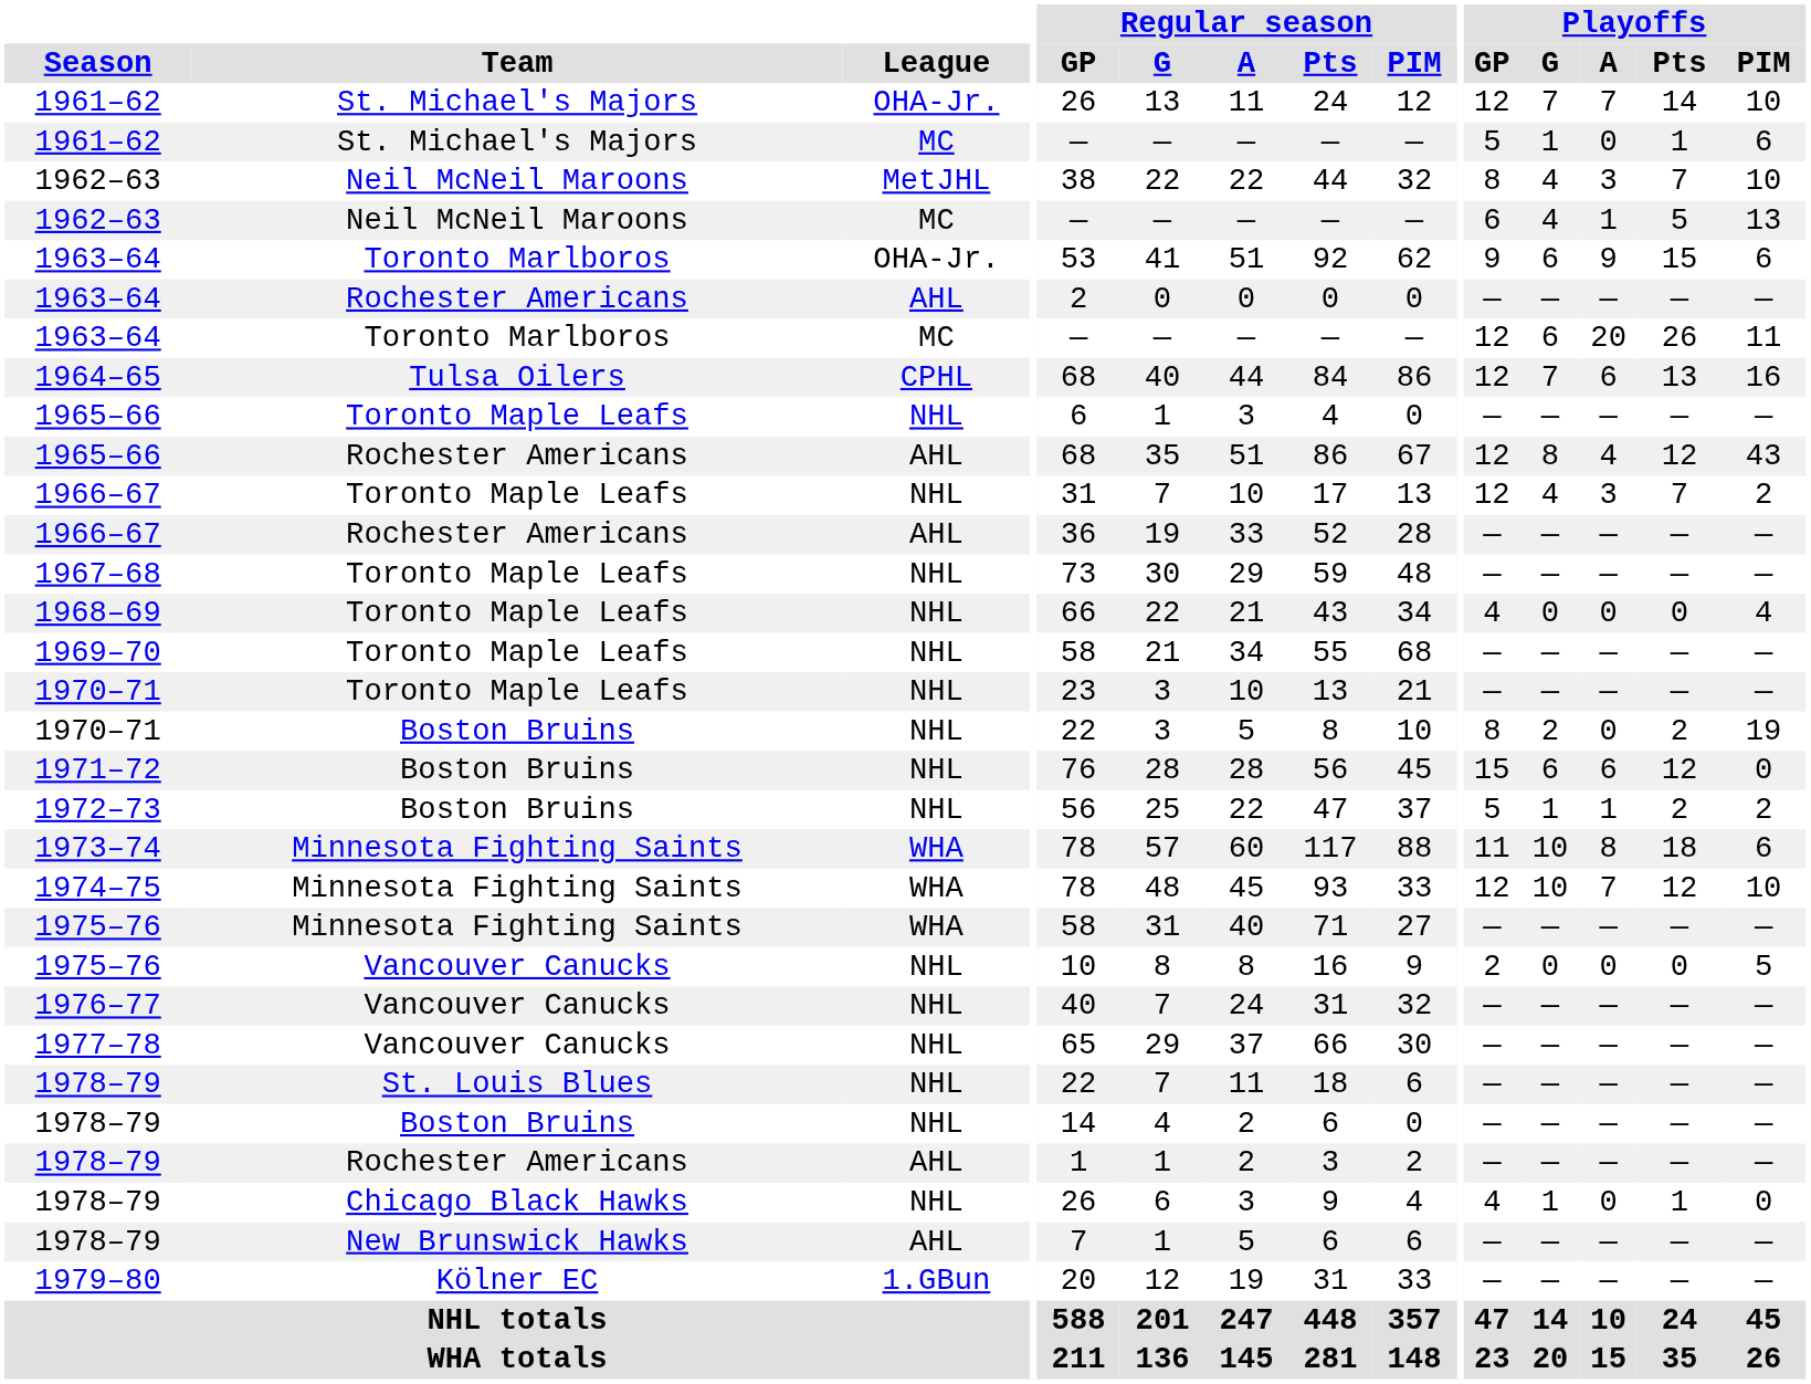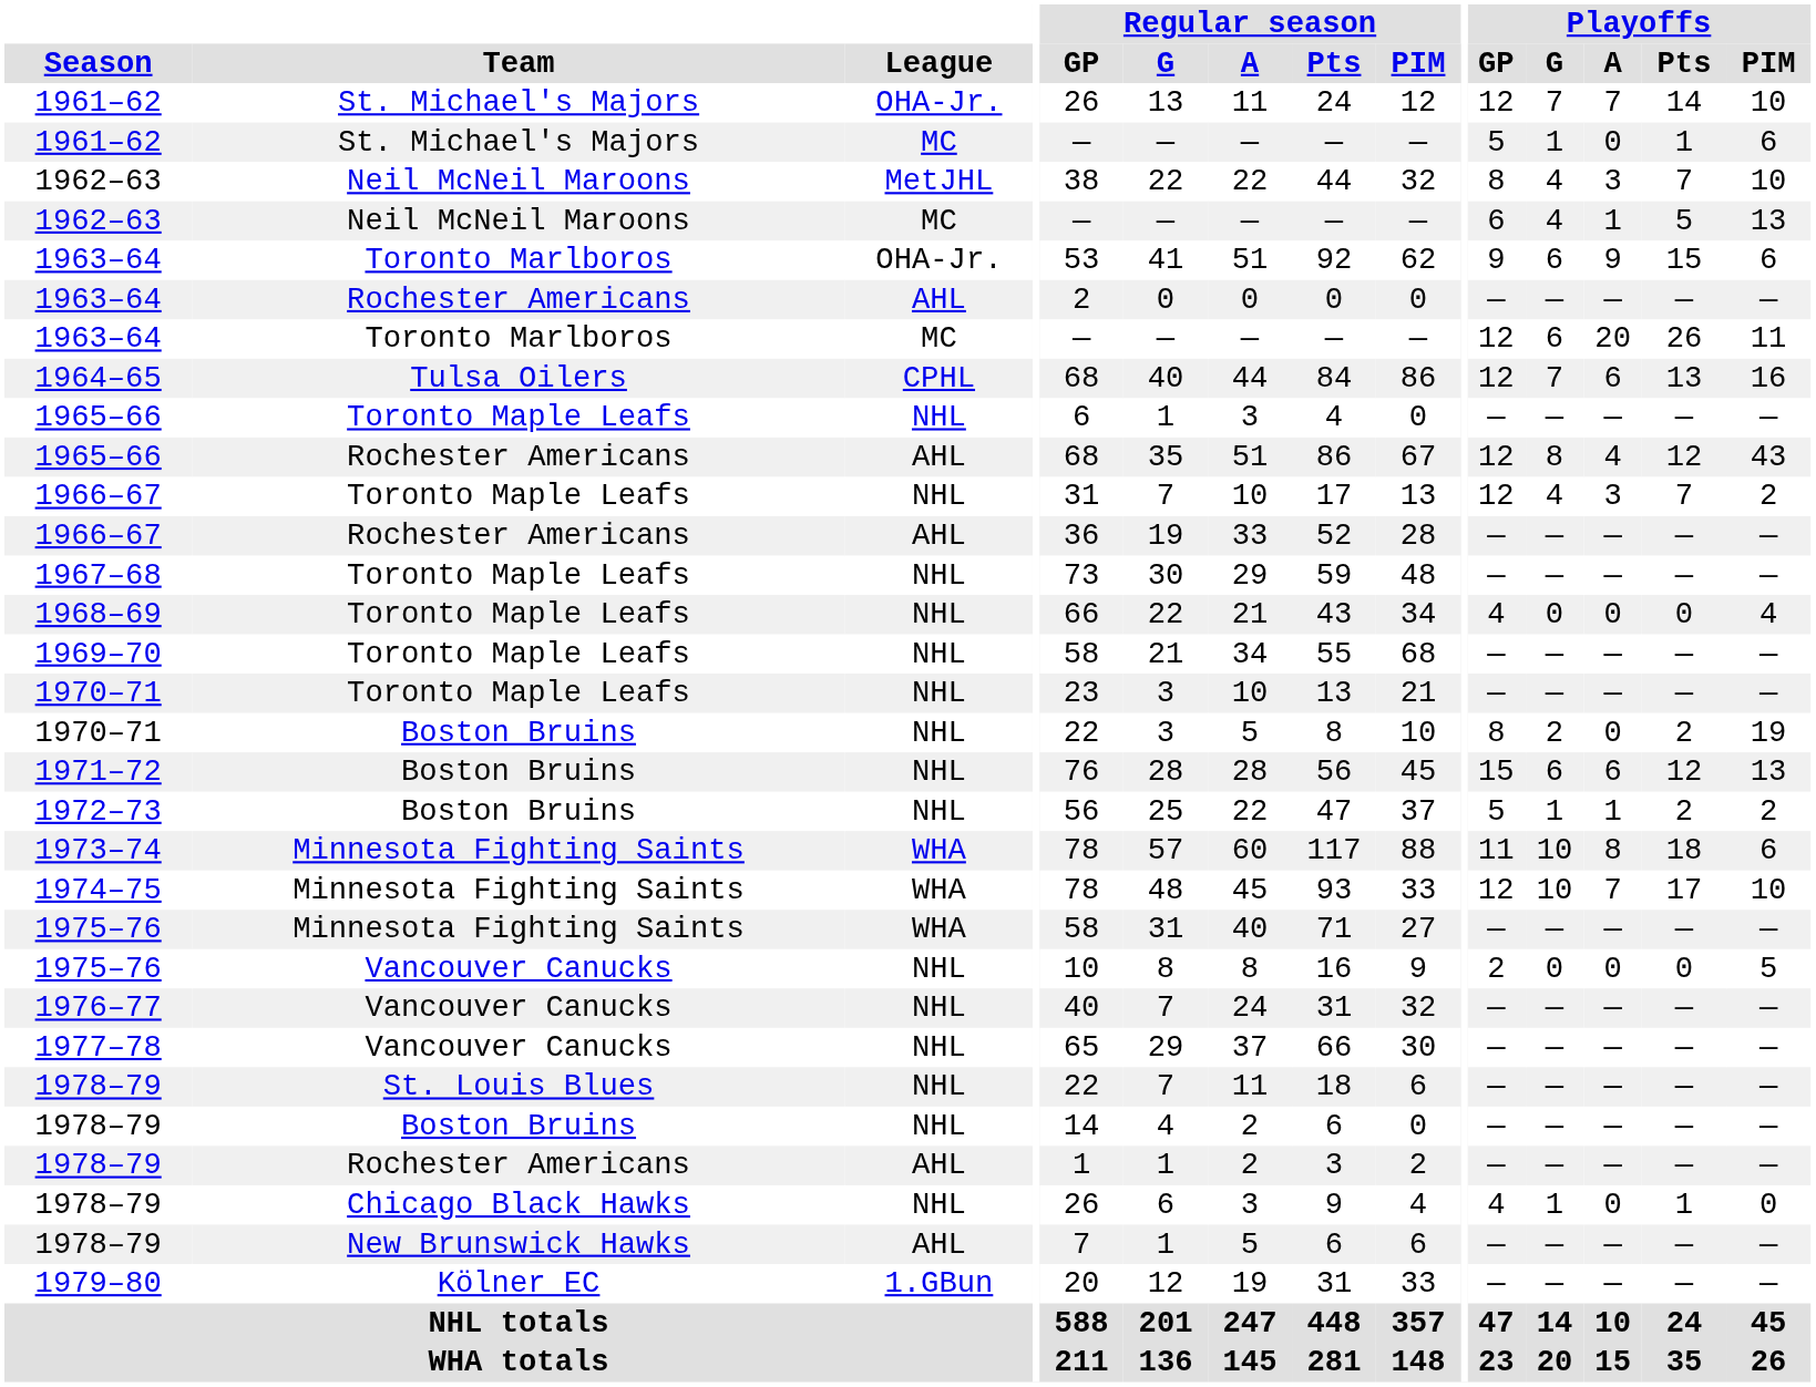 <table border="0" cellpadding="1" cellspacing="0" style="text-align:center; width:60em">
 <tr bgcolor="#e0e0e0">
 <th colspan="3"  bgcolor="#ffffff"></th>
 <th rowspan="99" bgcolor="#ffffff"></th>
 <th colspan="5"><a href='#'>Regular season</a></th>
 <th rowspan="99" bgcolor="#ffffff"></th>
 <th colspan="5"><a href='#'>Playoffs</a></th>
 </tr>
 <tr bgcolor="#e0e0e0">
 <th><a href='#'>Season</a></th>
 <th>Team</th>
 <th>League</th>
 <th>GP</th>
 <th><a href='#'>G</a></th>
 <th><a href='#'>A</a></th>
 <th><a href='#'>Pts</a></th>
 <th><a href='#'>PIM</a></th>
 <th>GP</th>
 <th>G</th>
 <th>A</th>
 <th>Pts</th>
 <th>PIM</th>
 </tr>
 <tr>
 <td><a href='#'>1961–62</a></td>
 <td><a href='#'>St. Michael's Majors</a></td>
 <td><a href='#'>OHA-Jr.</a></td>
 <td>26</td>
 <td>13</td>
 <td>11</td>
 <td>24</td>
 <td>12</td>
 <td>12</td>
 <td>7</td>
 <td>7</td>
 <td>14</td>
 <td>10</td>
 </tr>
 <tr bgcolor="#f0f0f0">
 <td><a href='#'>1961–62</a></td>
 <td>St. Michael's Majors</td>
 <td><a href='#'>MC</a></td>
 <td>—</td>
 <td>—</td>
 <td>—</td>
 <td>—</td>
 <td>—</td>
 <td>5</td>
 <td>1</td>
 <td>0</td>
 <td>1</td>
 <td>6</td>
 </tr>
 <tr>
 <td>1962–63</td>
 <td><a href='#'>Neil McNeil Maroons</a></td>
 <td><a href='#'>MetJHL</a></td>
 <td>38</td>
 <td>22</td>
 <td>22</td>
 <td>44</td>
 <td>32</td>
 <td>8</td>
 <td>4</td>
 <td>3</td>
 <td>7</td>
 <td>10</td>
 </tr>
 <tr bgcolor="#f0f0f0">
 <td><a href='#'>1962–63</a></td>
 <td>Neil McNeil Maroons</td>
 <td>MC</td>
 <td>—</td>
 <td>—</td>
 <td>—</td>
 <td>—</td>
 <td>—</td>
 <td>6</td>
 <td>4</td>
 <td>1</td>
 <td>5</td>
 <td>13</td>
 </tr>
 <tr>
 <td><a href='#'>1963–64</a></td>
 <td><a href='#'>Toronto Marlboros</a></td>
 <td>OHA-Jr.</td>
 <td>53</td>
 <td>41</td>
 <td>51</td>
 <td>92</td>
 <td>62</td>
 <td>9</td>
 <td>6</td>
 <td>9</td>
 <td>15</td>
 <td>6</td>
 </tr>
 <tr bgcolor="#f0f0f0">
 <td><a href='#'>1963–64</a></td>
 <td><a href='#'>Rochester Americans</a></td>
 <td><a href='#'>AHL</a></td>
 <td>2</td>
 <td>0</td>
 <td>0</td>
 <td>0</td>
 <td>0</td>
 <td>—</td>
 <td>—</td>
 <td>—</td>
 <td>—</td>
 <td>—</td>
 </tr>
 <tr>
 <td><a href='#'>1963–64</a></td>
 <td>Toronto Marlboros</td>
 <td>MC</td>
 <td>—</td>
 <td>—</td>
 <td>—</td>
 <td>—</td>
 <td>—</td>
 <td>12</td>
 <td>6</td>
 <td>20</td>
 <td>26</td>
 <td>11</td>
 </tr>
 <tr bgcolor="#f0f0f0">
 <td><a href='#'>1964–65</a></td>
 <td><a href='#'>Tulsa Oilers</a></td>
 <td><a href='#'>CPHL</a></td>
 <td>68</td>
 <td>40</td>
 <td>44</td>
 <td>84</td>
 <td>86</td>
 <td>12</td>
 <td>7</td>
 <td>6</td>
 <td>13</td>
 <td>16</td>
 </tr>
 <tr>
 <td><a href='#'>1965–66</a></td>
 <td><a href='#'>Toronto Maple Leafs</a></td>
 <td><a href='#'>NHL</a></td>
 <td>6</td>
 <td>1</td>
 <td>3</td>
 <td>4</td>
 <td>0</td>
 <td>—</td>
 <td>—</td>
 <td>—</td>
 <td>—</td>
 <td>—</td>
 </tr>
 <tr bgcolor="#f0f0f0">
 <td><a href='#'>1965–66</a></td>
 <td>Rochester Americans</td>
 <td>AHL</td>
 <td>68</td>
 <td>35</td>
 <td>51</td>
 <td>86</td>
 <td>67</td>
 <td>12</td>
 <td>8</td>
 <td>4</td>
 <td>12</td>
 <td>43</td>
 </tr>
 <tr>
 <td><a href='#'>1966–67</a></td>
 <td>Toronto Maple Leafs</td>
 <td>NHL</td>
 <td>31</td>
 <td>7</td>
 <td>10</td>
 <td>17</td>
 <td>13</td>
 <td>12</td>
 <td>4</td>
 <td>3</td>
 <td>7</td>
 <td>2</td>
 </tr>
 <tr bgcolor="#f0f0f0">
 <td><a href='#'>1966–67</a></td>
 <td>Rochester Americans</td>
 <td>AHL</td>
 <td>36</td>
 <td>19</td>
 <td>33</td>
 <td>52</td>
 <td>28</td>
 <td>—</td>
 <td>—</td>
 <td>—</td>
 <td>—</td>
 <td>—</td>
 </tr>
 <tr>
 <td><a href='#'>1967–68</a></td>
 <td>Toronto Maple Leafs</td>
 <td>NHL</td>
 <td>73</td>
 <td>30</td>
 <td>29</td>
 <td>59</td>
 <td>48</td>
 <td>—</td>
 <td>—</td>
 <td>—</td>
 <td>—</td>
 <td>—</td>
 </tr>
 <tr bgcolor="#f0f0f0">
 <td><a href='#'>1968–69</a></td>
 <td>Toronto Maple Leafs</td>
 <td>NHL</td>
 <td>66</td>
 <td>22</td>
 <td>21</td>
 <td>43</td>
 <td>34</td>
 <td>4</td>
 <td>0</td>
 <td>0</td>
 <td>0</td>
 <td>4</td>
 </tr>
 <tr>
 <td><a href='#'>1969–70</a></td>
 <td>Toronto Maple Leafs</td>
 <td>NHL</td>
 <td>58</td>
 <td>21</td>
 <td>34</td>
 <td>55</td>
 <td>68</td>
 <td>—</td>
 <td>—</td>
 <td>—</td>
 <td>—</td>
 <td>—</td>
 </tr>
 <tr bgcolor="#f0f0f0">
 <td><a href='#'>1970–71</a></td>
 <td>Toronto Maple Leafs</td>
 <td>NHL</td>
 <td>23</td>
 <td>3</td>
 <td>10</td>
 <td>13</td>
 <td>21</td>
 <td>—</td>
 <td>—</td>
 <td>—</td>
 <td>—</td>
 <td>—</td>
 </tr>
 <tr>
 <td>1970–71</td>
 <td><a href='#'>Boston Bruins</a></td>
 <td>NHL</td>
 <td>22</td>
 <td>3</td>
 <td>5</td>
 <td>8</td>
 <td>10</td>
 <td>8</td>
 <td>2</td>
 <td>0</td>
 <td>2</td>
 <td>19</td>
 </tr>
 <tr bgcolor="#f0f0f0">
 <td><a href='#'>1971–72</a></td>
 <td>Boston Bruins</td>
 <td>NHL</td>
 <td>76</td>
 <td>28</td>
 <td>28</td>
 <td>56</td>
 <td>45</td>
 <td>15</td>
 <td>6</td>
 <td>6</td>
 <td>12</td>
-<td>0</td>
+<td>13</td>
 </tr>
 <tr>
 <td><a href='#'>1972–73</a></td>
 <td>Boston Bruins</td>
 <td>NHL</td>
 <td>56</td>
 <td>25</td>
 <td>22</td>
 <td>47</td>
 <td>37</td>
 <td>5</td>
 <td>1</td>
 <td>1</td>
 <td>2</td>
 <td>2</td>
 </tr>
 <tr bgcolor="#f0f0f0">
 <td><a href='#'>1973–74</a></td>
 <td><a href='#'>Minnesota Fighting Saints</a></td>
 <td><a href='#'>WHA</a></td>
 <td>78</td>
 <td>57</td>
 <td>60</td>
 <td>117</td>
 <td>88</td>
 <td>11</td>
 <td>10</td>
 <td>8</td>
 <td>18</td>
 <td>6</td>
 </tr>
 <tr>
 <td><a href='#'>1974–75</a></td>
 <td>Minnesota Fighting Saints</td>
 <td>WHA</td>
 <td>78</td>
 <td>48</td>
 <td>45</td>
 <td>93</td>
 <td>33</td>
 <td>12</td>
 <td>10</td>
 <td>7</td>
-<td>12</td>
+<td>17</td>
 <td>10</td>
 </tr>
 <tr bgcolor="#f0f0f0">
 <td><a href='#'>1975–76</a></td>
 <td>Minnesota Fighting Saints</td>
 <td>WHA</td>
 <td>58</td>
 <td>31</td>
 <td>40</td>
 <td>71</td>
 <td>27</td>
 <td>—</td>
 <td>—</td>
 <td>—</td>
 <td>—</td>
 <td>—</td>
 </tr>
 <tr>
 <td><a href='#'>1975–76</a></td>
 <td><a href='#'>Vancouver Canucks</a></td>
 <td>NHL</td>
 <td>10</td>
 <td>8</td>
 <td>8</td>
 <td>16</td>
 <td>9</td>
 <td>2</td>
 <td>0</td>
 <td>0</td>
 <td>0</td>
 <td>5</td>
 </tr>
 <tr bgcolor="#f0f0f0">
 <td><a href='#'>1976–77</a></td>
 <td>Vancouver Canucks</td>
 <td>NHL</td>
 <td>40</td>
 <td>7</td>
 <td>24</td>
 <td>31</td>
 <td>32</td>
 <td>—</td>
 <td>—</td>
 <td>—</td>
 <td>—</td>
 <td>—</td>
 </tr>
 <tr>
 <td><a href='#'>1977–78</a></td>
 <td>Vancouver Canucks</td>
 <td>NHL</td>
 <td>65</td>
 <td>29</td>
 <td>37</td>
 <td>66</td>
 <td>30</td>
 <td>—</td>
 <td>—</td>
 <td>—</td>
 <td>—</td>
 <td>—</td>
 </tr>
 <tr bgcolor="#f0f0f0">
 <td><a href='#'>1978–79</a></td>
 <td><a href='#'>St. Louis Blues</a></td>
 <td>NHL</td>
 <td>22</td>
 <td>7</td>
 <td>11</td>
 <td>18</td>
 <td>6</td>
 <td>—</td>
 <td>—</td>
 <td>—</td>
 <td>—</td>
 <td>—</td>
 </tr>
 <tr>
 <td>1978–79</td>
 <td><a href='#'>Boston Bruins</a></td>
 <td>NHL</td>
 <td>14</td>
 <td>4</td>
 <td>2</td>
 <td>6</td>
 <td>0</td>
 <td>—</td>
 <td>—</td>
 <td>—</td>
 <td>—</td>
 <td>—</td>
 </tr>
 <tr bgcolor="#f0f0f0">
 <td><a href='#'>1978–79</a></td>
 <td>Rochester Americans</td>
 <td>AHL</td>
 <td>1</td>
 <td>1</td>
 <td>2</td>
 <td>3</td>
 <td>2</td>
 <td>—</td>
 <td>—</td>
 <td>—</td>
 <td>—</td>
 <td>—</td>
 </tr>
 <tr>
 <td>1978–79</td>
 <td><a href='#'>Chicago Black Hawks</a></td>
 <td>NHL</td>
 <td>26</td>
 <td>6</td>
 <td>3</td>
 <td>9</td>
 <td>4</td>
 <td>4</td>
 <td>1</td>
 <td>0</td>
 <td>1</td>
 <td>0</td>
 </tr>
 <tr bgcolor="#f0f0f0">
 <td>1978–79</td>
 <td><a href='#'>New Brunswick Hawks</a></td>
 <td>AHL</td>
 <td>7</td>
 <td>1</td>
 <td>5</td>
 <td>6</td>
 <td>6</td>
 <td>—</td>
 <td>—</td>
 <td>—</td>
 <td>—</td>
 <td>—</td>
 </tr>
 <tr>
 <td><a href='#'>1979–80</a></td>
 <td><a href='#'>Kölner EC</a></td>
 <td><a href='#'>1.GBun</a></td>
 <td>20</td>
 <td>12</td>
 <td>19</td>
 <td>31</td>
 <td>33</td>
 <td>—</td>
 <td>—</td>
 <td>—</td>
 <td>—</td>
 <td>—</td>
 </tr>
 <tr bgcolor="#e0e0e0">
 <th colspan="3">NHL totals</th>
 <th>588</th>
 <th>201</th>
 <th>247</th>
 <th>448</th>
 <th>357</th>
 <th>47</th>
 <th>14</th>
 <th>10</th>
 <th>24</th>
 <th>45</th>
 </tr>
 <tr bgcolor="#e0e0e0">
 <th colspan="3">WHA totals</th>
 <th>211</th>
 <th>136</th>
 <th>145</th>
 <th>281</th>
 <th>148</th>
 <th>23</th>
 <th>20</th>
 <th>15</th>
 <th>35</th>
 <th>26</th>
 </tr>
 </table>
